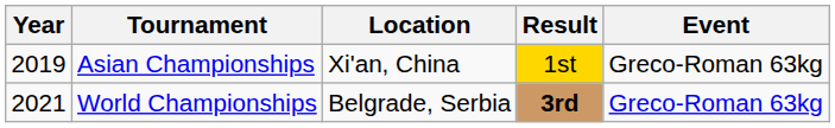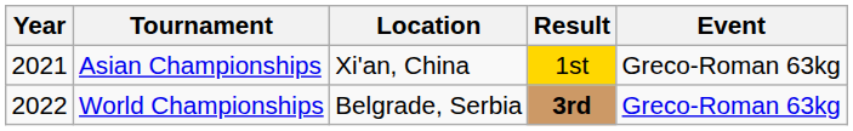 <table class="wikitable" style="font-size:95%;">
 <tr>
 <th>Year</th>
 <th>Tournament</th>
 <th>Location</th>
 <th>Result</th>
 <th>Event</th>
 </tr>
 <tr>
-<td>2019</td>
+<td>2021</td>
 <td><a href='#'>Asian Championships</a></td>
 <td>Xi'an, China</td>
 <td align="center" bgcolor="gold">1st</td>
 <td>Greco-Roman 63kg</td>
 </tr>
 <tr>
-<td>2021</td>
+<td>2022</td>
 <td><a href='#'>World Championships</a></td>
 <td>Belgrade, Serbia</td>
 <td align="center" bgcolor="cc9966"><strong>3rd</strong></td>
 <td><a href='#'>Greco-Roman 63kg</a></td>
 </tr>
 </table>
